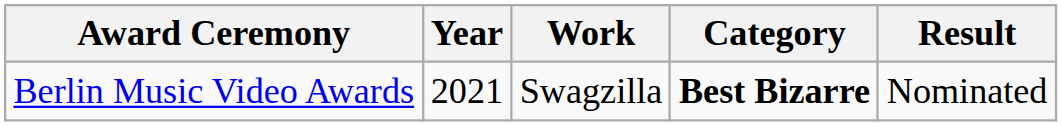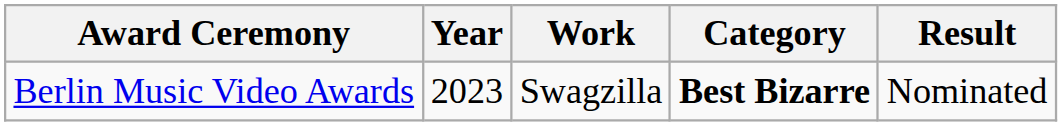 <table class="wikitable">
 <tr>
 <th>Award Ceremony</th>
 <th>Year</th>
 <th>Work</th>
 <th>Category</th>
 <th>Result</th>
 </tr>
 <tr>
 <td><a href='#'>Berlin Music Video Awards</a></td>
-<td>2021</td>
+<td>2023</td>
 <td>Swagzilla</td>
 <td><strong>Best Bizarre</strong></td>
 <td>Nominated</td>
 </tr>
 </table>
